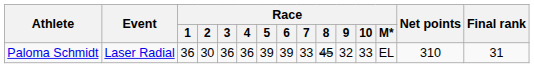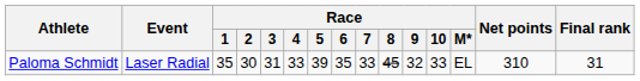 <table class="wikitable" style="font-size:90%">
 <tr>
 <th rowspan="2">Athlete</th>
 <th rowspan="2">Event</th>
 <th colspan=11>Race</th>
 <th rowspan=2>Net points</th>
 <th rowspan=2>Final rank</th>
 </tr>
 <tr style="font-size:95%">
 <th>1</th>
 <th>2</th>
 <th>3</th>
 <th>4</th>
 <th>5</th>
 <th>6</th>
 <th>7</th>
 <th>8</th>
 <th>9</th>
 <th>10</th>
 <th>M*</th>
 </tr>
 <tr align=center>
 <td align=left><a href='#'>Paloma Schmidt</a></td>
 <td align=left><a href='#'>Laser Radial</a></td>
-<td>36</td>
+<td>35</td>
 <td>30</td>
-<td>36</td>
-<td>36</td>
+<td>31</td>
+<td>33</td>
 <td>39</td>
-<td>39</td>
+<td>35</td>
 <td>33</td>
 <td><s>45</s></td>
 <td>32</td>
 <td>33</td>
 <td>EL</td>
 <td>310</td>
 <td>31</td>
 </tr>
 </table>
